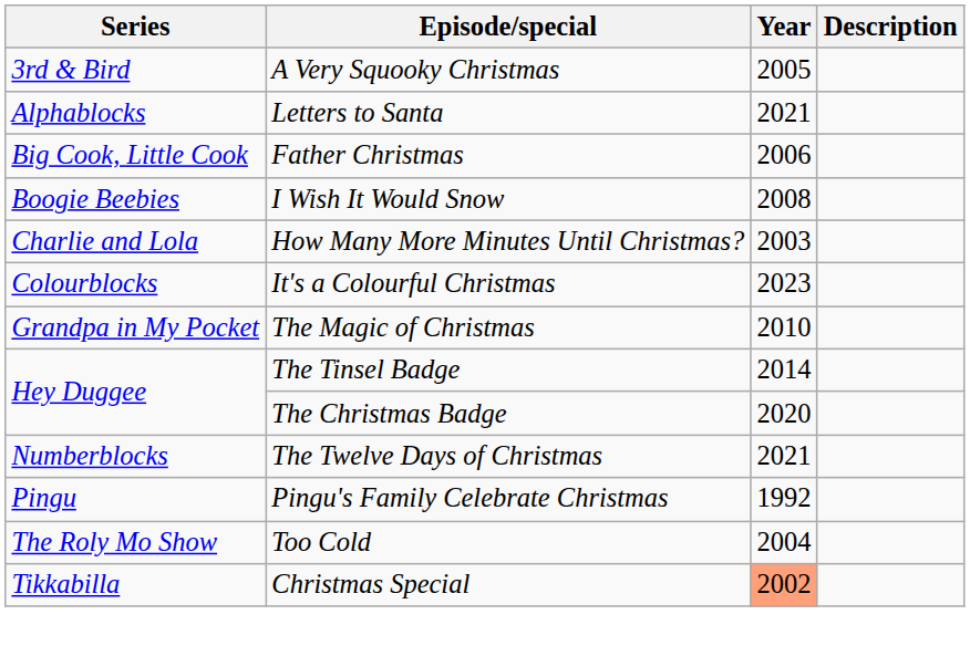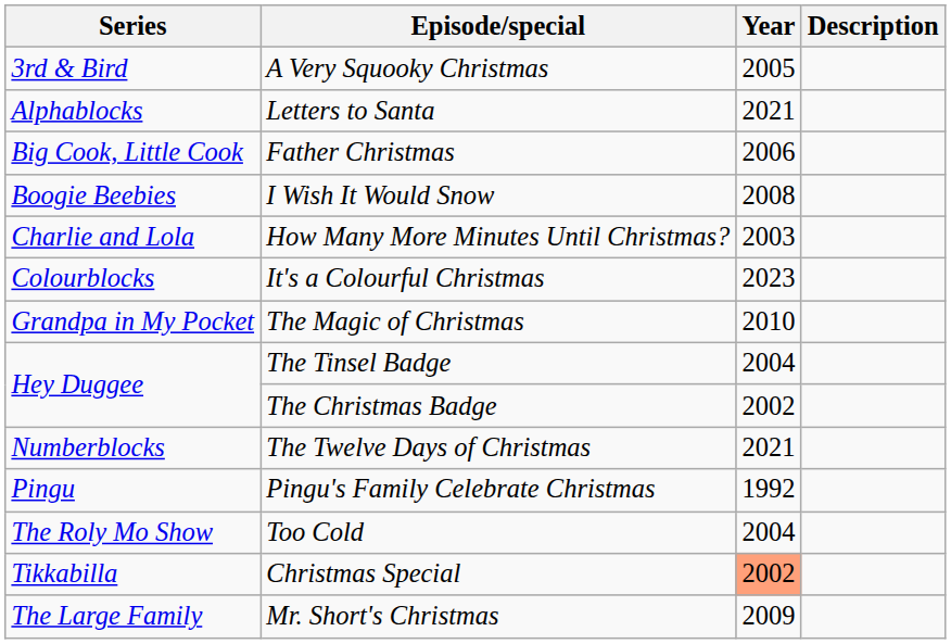 <table class="wikitable sortable">
 <tr>
 <th>Series</th>
 <th>Episode/special</th>
 <th>Year</th>
 <th>Description</th>
 </tr>
 <tr>
 <td><em><a href='#'>3rd & Bird</a></em></td>
 <td><em>A Very Squooky Christmas</em></td>
 <td>2005</td>
 <td></td>
 </tr>
 <tr>
 <td><em><a href='#'>Alphablocks</a></em></td>
 <td><em>Letters to Santa</em></td>
 <td>2021</td>
 <td></td>
 </tr>
 <tr>
 <td><em><a href='#'>Big Cook, Little Cook</a></em></td>
 <td><em>Father Christmas</em></td>
 <td>2006</td>
 <td></td>
 </tr>
 <tr>
 <td><em><a href='#'>Boogie Beebies</a></em></td>
 <td><em> I Wish It Would Snow</em></td>
 <td>2008</td>
 <td></td>
 </tr>
 <tr>
 <td><em><a href='#'>Charlie and Lola</a></em></td>
 <td><em>How Many More Minutes Until Christmas?</em></td>
 <td>2003</td>
 <td></td>
 </tr>
 <tr>
 <td><em><a href='#'>Colourblocks</a></em></td>
 <td><em>It's a Colourful Christmas</em></td>
 <td>2023</td>
 <td></td>
 </tr>
 <tr>
 <td><em><a href='#'>Grandpa in My Pocket</a></em></td>
 <td><em>The Magic of Christmas</em></td>
 <td>2010</td>
 <td></td>
 </tr>
 <tr>
 <td rowspan="2"><em><a href='#'>Hey Duggee</a></em></td>
 <td><em>The Tinsel Badge</em></td>
-<td>2014</td>
+<td>2004</td>
 <td></td>
 </tr>
 <tr>
 <td><em>The Christmas Badge</em></td>
-<td>2020</td>
+<td>2002</td>
 <td></td>
 </tr>
 <tr>
 <td><em><a href='#'>Numberblocks</a></em></td>
 <td><em>The Twelve Days of Christmas</em></td>
 <td>2021</td>
 <td></td>
 </tr>
 <tr>
 <td><em><a href='#'>Pingu</a></em></td>
 <td><em>Pingu's Family Celebrate Christmas</em></td>
 <td>1992</td>
 <td></td>
 </tr>
 <tr>
 <td><em><a href='#'>The Roly Mo Show</a></em></td>
 <td><em>Too Cold</em></td>
 <td>2004</td>
 <td></td>
 </tr>
 <tr>
 <td><em><a href='#'>Tikkabilla</a></em></td>
 <td><em>Christmas Special</em></td>
 <td style="background: lightsalmon;">2002</td>
 <td></td>
 </tr>
+<tr>
+<td><em><a href='#'>The Large Family</a></em></td>
+<td><em>Mr. Short's Christmas</em></td>
+<td>2009</td>
+<td></td>
+</tr>
 </table>
